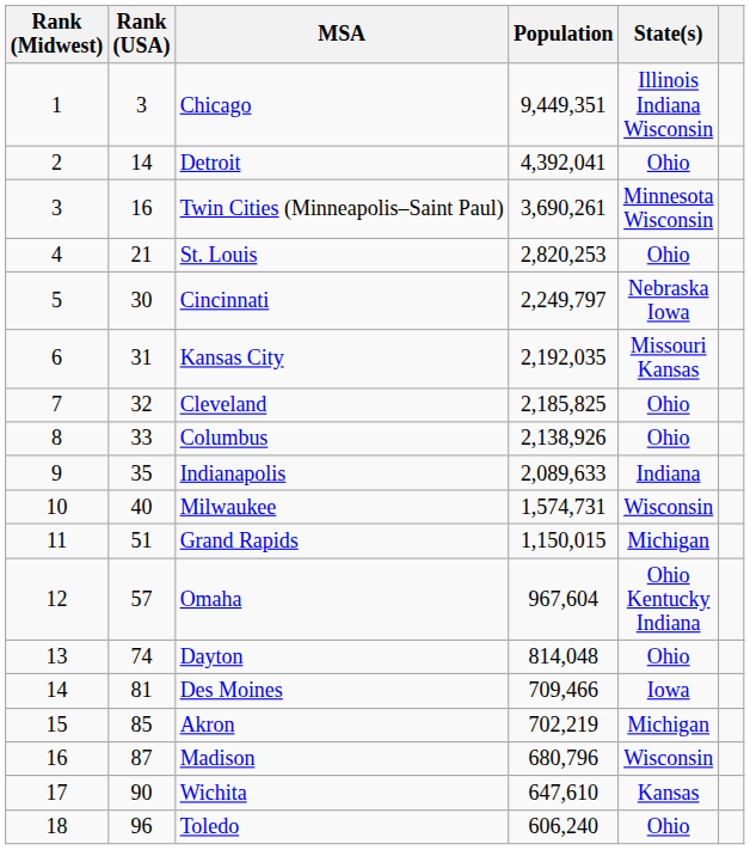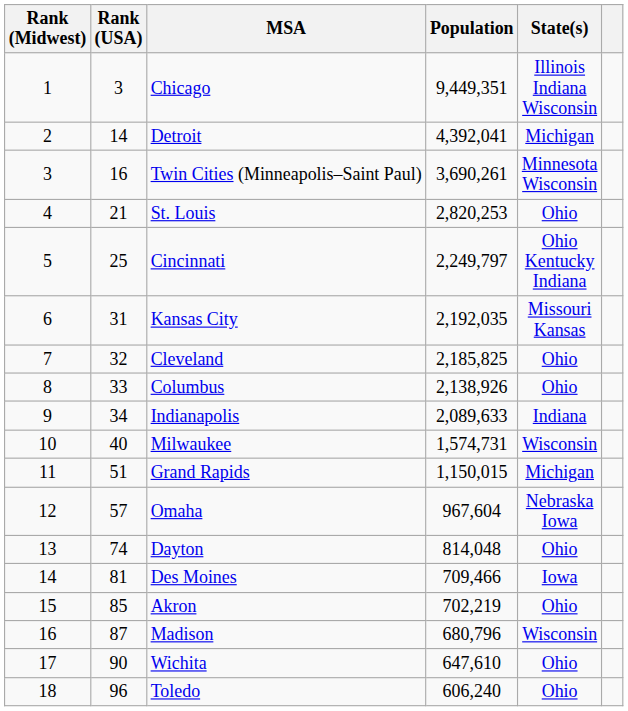 <table class="wikitable sortable" style="text-align:center;">
 <tr>
 <th>Rank<br>(Midwest)</th>
 <th>Rank<br>(USA)</th>
 <th>MSA</th>
 <th>Population</th>
 <th>State(s)</th>
 <th class="unsortable">   </th>
 </tr>
 <tr>
 <td>1</td>
 <td>3</td>
 <td align=left><a href='#'>Chicago</a></td>
 <td>9,449,351</td>
 <td><a href='#'>Illinois</a><br><a href='#'>Indiana</a><br><a href='#'>Wisconsin</a></td>
 <td></td>
 </tr>
 <tr>
 <td>2</td>
 <td>14</td>
 <td align=left><a href='#'>Detroit</a></td>
 <td>4,392,041</td>
-<td><a href='#'>Ohio</a></td>
+<td><a href='#'>Michigan</a></td>
 <td></td>
 </tr>
 <tr>
 <td>3</td>
 <td>16</td>
 <td align=left><a href='#'>Twin Cities</a> (Minneapolis–Saint Paul)</td>
 <td>3,690,261</td>
 <td><a href='#'>Minnesota</a><br><a href='#'>Wisconsin</a></td>
 <td><br></td>
 </tr>
 <tr>
 <td>4</td>
 <td>21</td>
 <td align=left><a href='#'>St. Louis</a></td>
 <td>2,820,253</td>
 <td><a href='#'>Ohio</a></td>
 <td></td>
 </tr>
 <tr>
 <td>5</td>
-<td>30</td>
+<td>25</td>
 <td align=left><a href='#'>Cincinnati</a></td>
 <td>2,249,797</td>
-<td><a href='#'>Nebraska</a><br><a href='#'>Iowa</a></td>
+<td><a href='#'>Ohio</a><br><a href='#'>Kentucky</a><br><a href='#'>Indiana</a></td>
 <td></td>
 </tr>
 <tr>
 <td>6</td>
 <td>31</td>
 <td align=left><a href='#'>Kansas City</a></td>
 <td>2,192,035</td>
 <td><a href='#'>Missouri</a><br><a href='#'>Kansas</a></td>
 <td></td>
 </tr>
 <tr>
 <td>7</td>
 <td>32</td>
 <td align=left><a href='#'>Cleveland</a></td>
 <td>2,185,825</td>
 <td><a href='#'>Ohio</a></td>
 <td></td>
 </tr>
 <tr>
 <td>8</td>
 <td>33</td>
 <td align=left><a href='#'>Columbus</a></td>
 <td>2,138,926</td>
 <td><a href='#'>Ohio</a></td>
 <td></td>
 </tr>
 <tr>
 <td>9</td>
-<td>35</td>
+<td>34</td>
 <td align=left><a href='#'>Indianapolis</a></td>
 <td>2,089,633</td>
 <td><a href='#'>Indiana</a></td>
 <td></td>
 </tr>
 <tr>
 <td>10</td>
 <td>40</td>
 <td align=left><a href='#'>Milwaukee</a></td>
 <td>1,574,731</td>
 <td><a href='#'>Wisconsin</a></td>
 <td></td>
 </tr>
 <tr>
 <td>11</td>
 <td>51</td>
 <td align=left><a href='#'>Grand Rapids</a></td>
 <td>1,150,015</td>
 <td><a href='#'>Michigan</a></td>
 <td></td>
 </tr>
 <tr>
 <td>12</td>
 <td>57</td>
 <td align=left><a href='#'>Omaha</a></td>
 <td>967,604</td>
-<td><a href='#'>Ohio</a><br><a href='#'>Kentucky</a><br><a href='#'>Indiana</a></td>
+<td><a href='#'>Nebraska</a><br><a href='#'>Iowa</a></td>
 <td></td>
 </tr>
 <tr>
 <td>13</td>
 <td>74</td>
 <td align=left><a href='#'>Dayton</a></td>
 <td>814,048</td>
 <td><a href='#'>Ohio</a></td>
 <td></td>
 </tr>
 <tr>
 <td>14</td>
 <td>81</td>
 <td align=left><a href='#'>Des Moines</a></td>
 <td>709,466</td>
 <td><a href='#'>Iowa</a></td>
 <td></td>
 </tr>
 <tr>
 <td>15</td>
 <td>85</td>
 <td align=left><a href='#'>Akron</a></td>
 <td>702,219</td>
-<td><a href='#'>Michigan</a></td>
+<td><a href='#'>Ohio</a></td>
 <td></td>
 </tr>
 <tr>
 <td>16</td>
 <td>87</td>
 <td align=left><a href='#'>Madison</a></td>
 <td>680,796</td>
 <td><a href='#'>Wisconsin</a></td>
 <td></td>
 </tr>
 <tr>
 <td>17</td>
 <td>90</td>
 <td align=left><a href='#'>Wichita</a></td>
 <td>647,610</td>
-<td><a href='#'>Kansas</a></td>
+<td><a href='#'>Ohio</a></td>
 <td></td>
 </tr>
 <tr>
 <td>18</td>
 <td>96</td>
 <td align=left><a href='#'>Toledo</a></td>
 <td>606,240</td>
 <td><a href='#'>Ohio</a></td>
 <td></td>
 </tr>
 </table>
